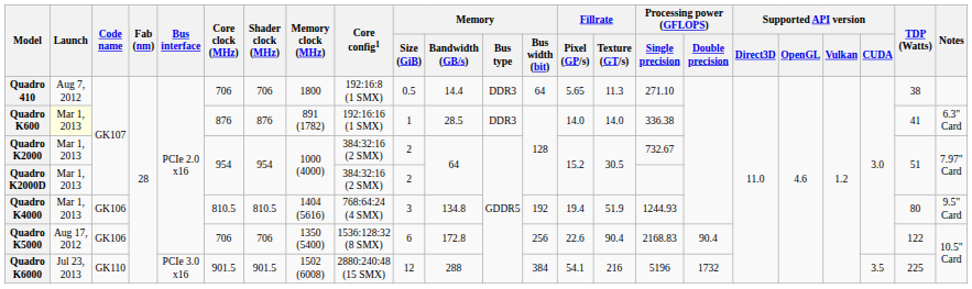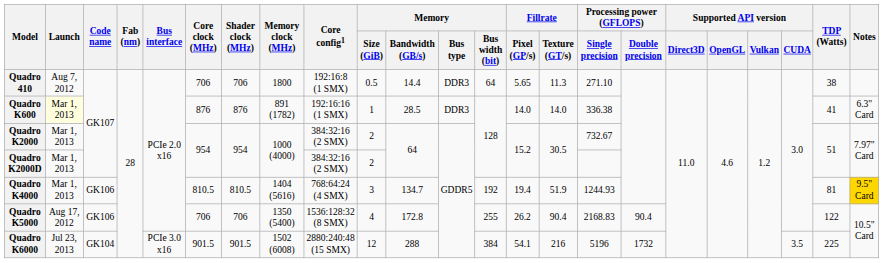 <table class="mw-datatable wikitable sortable sort-under" style="font-size:85%; text-align:center;">
 <tr>
 <th rowspan=2>Model</th>
 <th rowspan="2">Launch</th>
 <th rowspan=2><a href='#'>Code name</a></th>
 <th rowspan=2>Fab (<a href='#'>nm</a>)</th>
 <th rowspan=2><a href='#'>Bus</a> <a href='#'>interface</a></th>
 <th rowspan=2>Core clock (<a href='#'>MHz</a>)</th>
 <th rowspan=2>Shader clock (<a href='#'>MHz</a>)</th>
 <th rowspan=2>Memory clock (<a href='#'>MHz</a>)</th>
 <th rowspan="2">Core config<sup>1</sup></th>
 <th colspan=4>Memory</th>
 <th colspan="2"><a href='#'>Fillrate</a></th>
 <th colspan="2">Processing power (<a href='#'>GFLOPS</a>)</th>
 <th colspan=4>Supported <a href='#'>API</a> version</th>
 <th rowspan=2><a href='#'>TDP</a> (Watts)</th>
 <th rowspan=2>Notes</th>
 </tr>
 <tr>
 <th>Size (<a href='#'>GiB</a>)</th>
 <th>Bandwidth (<a href='#'>GB/s</a>)</th>
 <th>Bus type</th>
 <th>Bus width (<a href='#'>bit</a>)</th>
 <th>Pixel (<a href='#'>GP</a>/s)</th>
 <th>Texture (<a href='#'>GT</a>/s)</th>
 <th><a href='#'>Single precision</a></th>
 <th><a href='#'>Double precision</a></th>
 <th><a href='#'>Direct3D</a></th>
 <th><a href='#'>OpenGL</a></th>
 <th><a href='#'>Vulkan</a></th>
 <th><a href='#'>CUDA</a></th>
 </tr>
 <tr>
 <th>Quadro 410</th>
 <td>Aug 7, 2012</td>
 <td rowspan="4">GK107</td>
 <td rowspan="7">28</td>
 <td rowspan="6">PCIe 2.0 x16</td>
 <td>706</td>
 <td>706</td>
 <td>1800</td>
 <td>192:16:8<br>(1 SMX)</td>
 <td>0.5</td>
 <td>14.4</td>
 <td>DDR3</td>
 <td>64</td>
 <td>5.65</td>
 <td>11.3</td>
 <td>271.10</td>
 <td rowspan="5"></td>
 <td rowspan="7">11.0</td>
 <td rowspan="7">4.6</td>
 <td rowspan="7">1.2</td>
 <td rowspan="6">3.0</td>
 <td>38</td>
 <td></td>
 </tr>
 <tr>
 <th>Quadro K600</th>
 <td style="background: lightyellow;">Mar 1, 2013</td>
 <td>876</td>
 <td>876</td>
 <td>891<br>(1782)</td>
 <td>192:16:16<br>(1 SMX)</td>
 <td>1</td>
 <td>28.5</td>
 <td>DDR3</td>
 <td rowspan="3">128</td>
 <td>14.0</td>
 <td>14.0</td>
 <td>336.38</td>
 <td>41</td>
 <td>6.3" Card</td>
 </tr>
 <tr>
 <th>Quadro K2000</th>
 <td>Mar 1, 2013</td>
 <td rowspan="2">954</td>
 <td rowspan="2">954</td>
 <td rowspan="2">1000<br>(4000)</td>
 <td>384:32:16<br>(2 SMX)</td>
 <td>2</td>
 <td rowspan="2">64</td>
 <td rowspan="5">GDDR5</td>
 <td rowspan="2">15.2</td>
 <td rowspan="2">30.5</td>
 <td>732.67</td>
 <td rowspan="2">51</td>
 <td rowspan="2">7.97" Card</td>
 </tr>
 <tr>
 <th>Quadro K2000D</th>
 <td>Mar 1, 2013</td>
 <td>384:32:16<br>(2 SMX)</td>
 <td>2</td>
 <td></td>
 </tr>
 <tr>
 <th>Quadro K4000</th>
 <td>Mar 1, 2013</td>
 <td>GK106</td>
 <td>810.5</td>
 <td>810.5</td>
 <td>1404<br>(5616)</td>
 <td>768:64:24<br>(4 SMX)</td>
 <td>3</td>
-<td>134.8</td>
+<td>134.7</td>
 <td>192</td>
 <td>19.4</td>
 <td>51.9</td>
 <td>1244.93</td>
-<td>80</td>
-<td>9.5" Card</td>
+<td>81</td>
+<td style="background: gold;">9.5" Card</td>
 </tr>
 <tr>
 <th>Quadro K5000</th>
 <td>Aug 17, 2012</td>
 <td>GK106</td>
 <td>706</td>
 <td>706</td>
 <td>1350<br>(5400)</td>
 <td>1536:128:32<br>(8 SMX)</td>
-<td>6</td>
+<td>4</td>
 <td>172.8</td>
-<td>256</td>
-<td>22.6</td>
+<td>255</td>
+<td>26.2</td>
 <td>90.4</td>
 <td>2168.83</td>
 <td>90.4</td>
 <td>122</td>
 <td rowspan="2">10.5" Card</td>
 </tr>
 <tr>
 <th>Quadro K6000</th>
 <td>Jul 23, 2013</td>
-<td>GK110</td>
+<td>GK104</td>
 <td>PCIe 3.0 x16</td>
 <td>901.5</td>
 <td>901.5</td>
 <td>1502<br>(6008)</td>
 <td>2880:240:48<br>(15 SMX)</td>
 <td>12</td>
 <td>288</td>
 <td>384</td>
 <td>54.1</td>
 <td>216</td>
 <td>5196</td>
 <td>1732</td>
 <td>3.5</td>
 <td>225</td>
 </tr>
 </table>
